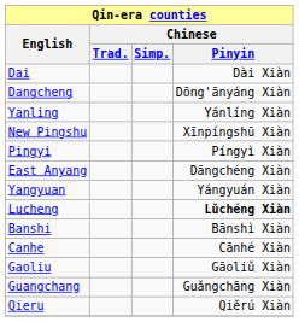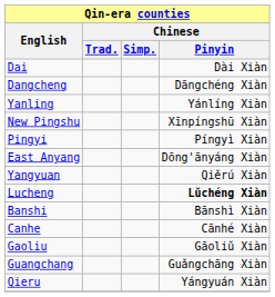 <table class="wikitable">
 <tr>
 <th colspan=4 style="background:#ffff99;">Qin-era <a href='#'>counties</a></th>
 </tr>
 <tr>
 <th rowspan=2>English</th>
 <th colspan=3>Chinese</th>
 </tr>
 <tr>
 <th><a href='#'>Trad.</a></th>
 <th><a href='#'>Simp.</a></th>
 <th><a href='#'>Pinyin</a></th>
 </tr>
 <tr>
 <td><a href='#'>Dai</a></td>
 <td align=right></td>
 <td align=right></td>
 <td align=right>Dài Xiàn</td>
 </tr>
 <tr>
 <td><a href='#'>Dangcheng</a></td>
 <td align=right></td>
 <td align=right></td>
-<td align=right>Dōng'ānyáng Xiàn</td>
+<td align=right>Dāngchéng Xiàn</td>
 </tr>
 <tr>
 <td><a href='#'>Yanling</a></td>
 <td align=right></td>
 <td align=right></td>
 <td align=right>Yánlíng Xiàn</td>
 </tr>
 <tr>
 <td><a href='#'>New Pingshu</a></td>
 <td align=right></td>
 <td align=right></td>
 <td align=right>Xīnpíngshū Xiàn</td>
 </tr>
 <tr>
 <td><a href='#'>Pingyi</a></td>
 <td align=right></td>
 <td align=right></td>
 <td align=right>Píngyì Xiàn</td>
 </tr>
 <tr>
 <td><a href='#'>East Anyang</a></td>
 <td align=right></td>
 <td align=right></td>
-<td align=right>Dāngchéng Xiàn</td>
+<td align=right>Dōng'ānyáng Xiàn</td>
 </tr>
 <tr>
 <td><a href='#'>Yangyuan</a></td>
 <td align=right></td>
 <td align=right></td>
-<td align=right>Yángyuán Xiàn</td>
+<td align=right>Qiěrú Xiàn</td>
 </tr>
 <tr>
 <td><a href='#'>Lucheng</a></td>
 <td align=right></td>
 <td align=right></td>
 <td align=right><strong>Lǔchéng Xiàn</strong></td>
 </tr>
 <tr>
 <td><a href='#'>Banshi</a></td>
 <td align=right></td>
 <td align=right></td>
 <td align=right>Bānshì Xiàn</td>
 </tr>
 <tr>
 <td><a href='#'>Canhe</a></td>
 <td align=right></td>
 <td align=right></td>
 <td align=right>Cānhé Xiàn</td>
 </tr>
 <tr>
 <td><a href='#'>Gaoliu</a></td>
 <td align=right></td>
 <td align=right></td>
 <td align=right>Gāoliǔ Xiàn</td>
 </tr>
 <tr>
 <td><a href='#'>Guangchang</a></td>
 <td align=right></td>
 <td align=right></td>
 <td align=right>Guǎngchāng Xiàn</td>
 </tr>
 <tr>
 <td><a href='#'>Qieru</a></td>
 <td align=right></td>
 <td align=right></td>
-<td align=right>Qiěrú Xiàn</td>
+<td align=right>Yángyuán Xiàn</td>
 </tr>
 <tr>
 </tr>
 </table>
